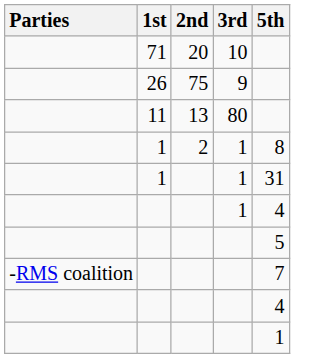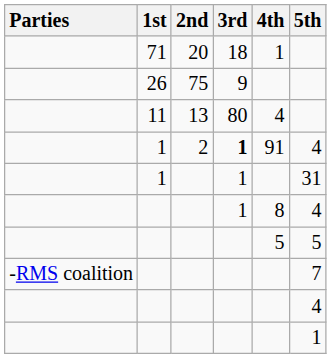 <table class="wikitable" style="text-align:right;">
 <tr>
 <th style="text-align:left;">Parties</th>
 <th>1st</th>
 <th>2nd</th>
 <th>3rd</th>
+<th>4th</th>
 <th>5th</th>
 </tr>
 <tr>
 <td style="text-align:left;"></td>
 <td>71</td>
 <td>20</td>
-<td>10</td>
+<td>18</td>
+<td>1</td>
 <td></td>
 </tr>
 <tr>
 <td style="text-align:left;"></td>
 <td>26</td>
 <td>75</td>
 <td>9</td>
 <td></td>
+<td></td>
 </tr>
 <tr>
 <td style="text-align:left;"></td>
 <td>11</td>
 <td>13</td>
 <td>80</td>
+<td>4</td>
 <td></td>
 </tr>
 <tr>
 <td style="text-align:left;"></td>
 <td>1</td>
 <td>2</td>
-<td>1</td>
-<td>8</td>
+<td><strong>1</strong></td>
+<td>91</td>
+<td>4</td>
 </tr>
 <tr>
 <td style="text-align:left;"></td>
 <td>1</td>
 <td></td>
 <td>1</td>
+<td></td>
 <td>31</td>
 </tr>
 <tr>
 <td style="text-align:left;"></td>
 <td></td>
 <td></td>
 <td>1</td>
+<td>8</td>
 <td>4</td>
 </tr>
 <tr>
 <td style="text-align:left;"></td>
 <td></td>
 <td></td>
 <td></td>
 <td>5</td>
+<td>5</td>
 </tr>
 <tr>
 <td style="text-align:left;">-<a href='#'>RMS</a> coalition</td>
+<td></td>
 <td></td>
 <td></td>
 <td></td>
 <td>7</td>
 </tr>
 <tr>
 <td style="text-align:left;"></td>
 <td></td>
 <td></td>
 <td></td>
+<td></td>
 <td>4</td>
 </tr>
 <tr>
 <td style="text-align:left;"></td>
 <td></td>
 <td></td>
 <td></td>
+<td></td>
 <td>1</td>
 </tr>
 </table>
